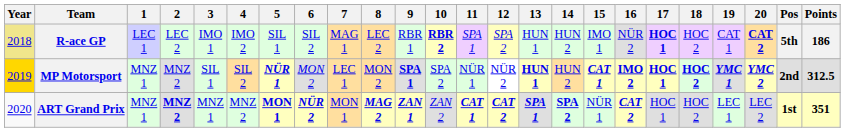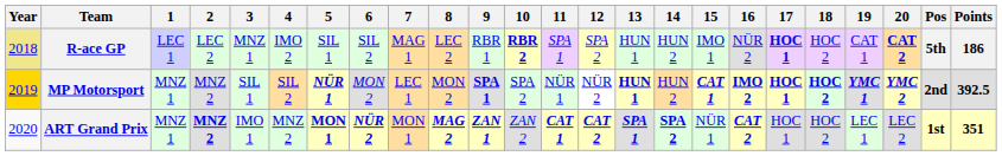 <table class="wikitable" style="text-align:center; font-size:85%">
 <tr>
 <th>Year</th>
 <th>Team</th>
 <th>1</th>
 <th>2</th>
 <th>3</th>
 <th>4</th>
 <th>5</th>
 <th>6</th>
 <th>7</th>
 <th>8</th>
 <th>9</th>
 <th>10</th>
 <th>11</th>
 <th>12</th>
 <th>13</th>
 <th>14</th>
 <th>15</th>
 <th>16</th>
 <th>17</th>
 <th>18</th>
 <th>19</th>
 <th>20</th>
 <th>Pos</th>
 <th>Points</th>
 </tr>
 <tr>
 <td style="background: khaki;"><a href='#'>2018</a></td>
 <th nowrap><a href='#'>R-ace GP</a></th>
 <td style="background:#CFCFFF;"><a href='#'>LEC<br>1</a><br></td>
 <td style="background:#DFFFDF;"><a href='#'>LEC<br>2</a><br></td>
-<td style="background:#DFFFDF;"><a href='#'>IMO<br>1</a><br></td>
+<td style="background:#DFFFDF;"><a href='#'>MNZ<br>1</a><br></td>
 <td style="background:#DFFFDF;"><a href='#'>IMO<br>2</a><br></td>
 <td style="background:#DFFFDF;"><a href='#'>SIL<br>1</a><br></td>
 <td style="background:#DFFFDF;"><a href='#'>SIL<br>2</a><br></td>
 <td style="background:#FFDF9F;"><a href='#'>MAG<br>1</a><br></td>
 <td style="background:#FFDF9F;"><a href='#'>LEC<br>2</a><br></td>
 <td style="background:#DFFFDF;"><a href='#'>RBR<br>1</a><br></td>
 <td style="background:#FFFFBF;"><strong><a href='#'>RBR<br>2</a></strong><br></td>
 <td style="background:#EFCFFF;"><em><a href='#'>SPA<br>1</a></em><br></td>
 <td style="background:#FFFFBF;"><em><a href='#'>SPA<br>2</a></em><br></td>
 <td style="background:#DFFFDF;"><a href='#'>HUN<br>1</a><br></td>
 <td style="background:#DFFFDF;"><a href='#'>HUN<br>2</a><br></td>
 <td style="background:#DFFFDF;"><a href='#'>IMO<br>1</a><br></td>
 <td style="background:#DFDFDF;"><a href='#'>NÜR<br>2</a><br></td>
 <td style="background:#EFCFFF;"><strong><a href='#'>HOC<br>1</a><br></strong></td>
 <td style="background:#EFCFFF;"><a href='#'>HOC<br>2</a><br></td>
 <td style="background:#EFCFFF;"><a href='#'>CAT<br>1</a><br></td>
 <td style="background:#FFDF9F;"><strong><a href='#'>CAT<br>2</a></strong><br></td>
 <th>5th</th>
 <th>186</th>
 </tr>
 <tr>
 <td style="background: gold;"><a href='#'>2019</a></td>
 <th nowrap><a href='#'>MP Motorsport</a></th>
 <td style="background:#DFFFDF;"><a href='#'>MNZ<br>1</a><br></td>
 <td style="background:#DFDFDF;"><a href='#'>MNZ<br>2</a><br></td>
 <td style="background:#DFFFDF;"><a href='#'>SIL<br>1</a><br></td>
 <td style="background:#FFDF9F;"><a href='#'>SIL<br>2</a><br></td>
 <td style="background:#FFFFBF;"><strong><em><a href='#'>NÜR<br>1</a></em></strong><br></td>
 <td style="background:#DFDFDF;"><em><a href='#'>MON<br>2</a></em><br></td>
 <td style="background:#FFDF9F;"><a href='#'>LEC<br>1</a><br></td>
 <td style="background:#FFDF9F;"><a href='#'>MON<br>2</a><br></td>
 <td style="background:#DFDFDF;"><strong><a href='#'>SPA<br>1</a></strong><br></td>
 <td style="background:#DFFFDF;"><a href='#'>SPA<br>2</a><br></td>
 <td style="background:#DFFFDF;"><a href='#'>NÜR<br>1</a><br></td>
 <td style="background:#FFFFFF;"><a href='#'>NÜR<br>2</a><br></td>
 <td style="background:#FFFFBF;"><strong><a href='#'>HUN<br>1</a></strong><br></td>
 <td style="background:#FFDF9F;"><a href='#'>HUN<br>2</a><br></td>
 <td style="background:#FFFFBF;"><strong><em><a href='#'>CAT<br>1</a></em></strong><br></td>
 <td style="background:#FFFFBF;"><strong><a href='#'>IMO<br>2</a></strong><br></td>
 <td style="background:#FFFFBF;"><strong><a href='#'>HOC<br>1</a></strong><br></td>
 <td style="background:#DFFFDF;"><strong><a href='#'>HOC<br>2</a></strong><br></td>
 <td style="background:#DFDFDF;"><strong><em><a href='#'>YMC<br>1</a></em></strong><br></td>
 <td style="background:#FFFFBF;"><strong><em><a href='#'>YMC<br>2</a></em></strong><br></td>
 <th style="background:#DFDFDF;">2nd</th>
-<th style="background:#DFDFDF;">312.5</th>
+<th style="background:#DFDFDF;">392.5</th>
 </tr>
 <tr>
 <td><a href='#'>2020</a></td>
 <th nowrap><a href='#'>ART Grand Prix</a></th>
 <td style="background:#DFFFDF;"><a href='#'>MNZ<br>1</a><br></td>
 <td style="background:#DFDFDF;"><strong><a href='#'>MNZ<br>2</a></strong><br></td>
-<td style="background:#DFFFDF;"><a href='#'>MNZ<br>1</a><br></td>
+<td style="background:#DFFFDF;"><a href='#'>IMO<br>1</a><br></td>
 <td style="background:#DFFFDF;"><a href='#'>MNZ<br>2</a><br></td>
 <td style="background:#FFFFBF;"><strong><a href='#'>MON<br>1</a></strong><br></td>
 <td style="background:#FFFFBF;"><strong><em><a href='#'>NÜR<br>2</a></em></strong><br></td>
 <td style="background:#FFDF9F;"><a href='#'>MON<br>1</a><br></td>
 <td style="background:#FFFFBF;"><strong><em><a href='#'>MAG<br>2</a></em></strong><br></td>
 <td style="background:#FFFFBF;"><strong><em><a href='#'>ZAN<br>1</a></em></strong><br></td>
 <td style="background:#DFDFDF;"><em><a href='#'>ZAN<br>2</a></em><br></td>
 <td style="background:#FFFFBF;"><strong><em><a href='#'>CAT<br>1</a></em></strong><br></td>
 <td style="background:#FFFFBF;"><strong><em><a href='#'>CAT<br>2</a></em></strong><br></td>
 <td style="background:#DFDFDF;"><strong><em><a href='#'>SPA<br>1</a></em></strong><br></td>
 <td style="background:#DFFFDF;"><strong><a href='#'>SPA<br>2</a></strong><br></td>
 <td style="background:#DFFFDF;"><a href='#'>NÜR<br>1</a><br></td>
 <td style="background:#FFFFBF;"><strong><em><a href='#'>CAT<br>2</a></em></strong><br></td>
 <td style="background:#DFDFDF;"><a href='#'>HOC<br>1</a><br></td>
 <td style="background:#DFDFDF;"><a href='#'>HOC<br>2</a><br></td>
 <td style="background:#DFFFDF;"><a href='#'>LEC<br>1</a><br></td>
 <td style="background:#DFDFDF;"><a href='#'>LEC<br>2</a><br></td>
 <th style="background:#FFFFBF;">1st</th>
 <th style="background:#FFFFBF;">351</th>
 </tr>
 </table>
